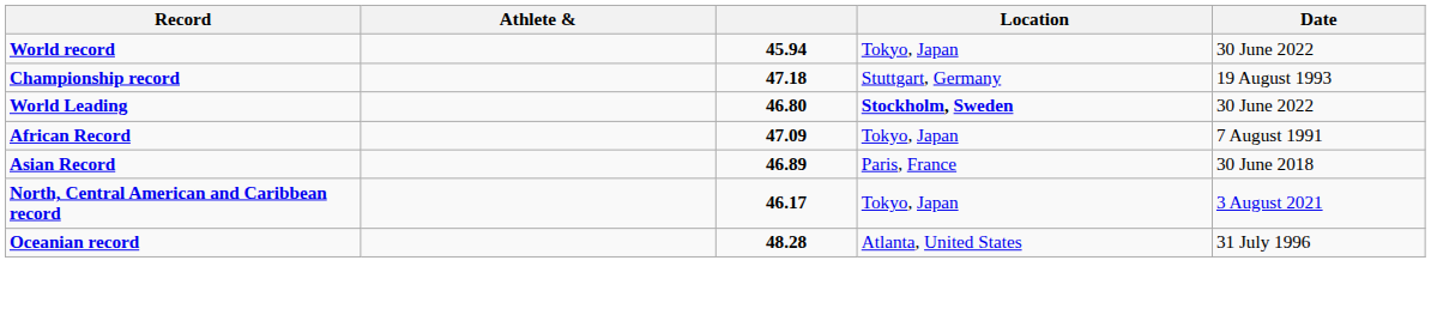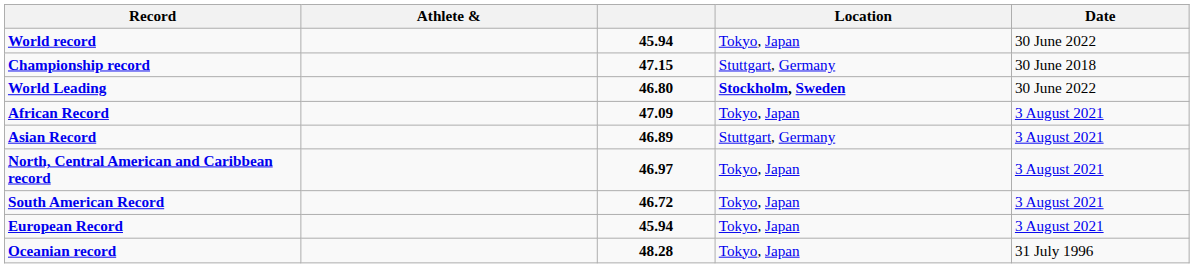 <table class="wikitable">
 <tr>
 <th width=25% align=center>Record</th>
 <th width=25% align=center>Athlete & </th>
 <th width=10% align=center></th>
 <th width=25% align=center>Location</th>
 <th width=15% align=center>Date</th>
 </tr>
 <tr>
 <td><strong><a href='#'>World record</a></strong></td>
 <td></td>
 <td align=center><strong>45.94</strong></td>
 <td><a href='#'>Tokyo</a>, <a href='#'>Japan</a></td>
 <td>30 June 2022</td>
 </tr>
 <tr>
 <td><strong><a href='#'>Championship record</a></strong></td>
 <td></td>
-<td align=center><strong>47.18</strong></td>
+<td align=center><strong>47.15</strong></td>
 <td><a href='#'>Stuttgart</a>, <a href='#'>Germany</a></td>
-<td>19 August 1993</td>
+<td>30 June 2018</td>
 </tr>
 <tr>
 <td><strong><a href='#'>World Leading</a></strong></td>
 <td></td>
 <td align=center><strong>46.80</strong></td>
 <td><strong><a href='#'>Stockholm</a>, <a href='#'>Sweden</a></strong></td>
 <td>30 June 2022</td>
 </tr>
 <tr>
 <td><strong><a href='#'>African Record</a></strong></td>
 <td></td>
 <td align=center><strong>47.09</strong></td>
 <td><a href='#'>Tokyo</a>, <a href='#'>Japan</a></td>
-<td>7 August 1991</td>
+<td><a href='#'>3 August 2021</a></td>
 </tr>
 <tr>
 <td><strong><a href='#'>Asian Record</a></strong></td>
 <td></td>
 <td align=center><strong>46.89</strong></td>
-<td><a href='#'>Paris</a>, <a href='#'>France</a></td>
-<td>30 June 2018</td>
+<td><a href='#'>Stuttgart</a>, <a href='#'>Germany</a></td>
+<td><a href='#'>3 August 2021</a></td>
 </tr>
 <tr>
 <td><strong><a href='#'>North, Central American and Caribbean record</a></strong></td>
 <td></td>
-<td align=center><strong>46.17</strong></td>
+<td align=center><strong>46.97</strong></td>
+<td><a href='#'>Tokyo</a>, <a href='#'>Japan</a></td>
+<td><a href='#'>3 August 2021</a></td>
+</tr>
+<tr>
+<td><strong><a href='#'>South American Record</a></strong></td>
+<td></td>
+<td align=center><strong>46.72</strong></td>
+<td><a href='#'>Tokyo</a>, <a href='#'>Japan</a></td>
+<td><a href='#'>3 August 2021</a></td>
+</tr>
+<tr>
+<td><strong><a href='#'>European Record</a></strong></td>
+<td></td>
+<td align=center><strong>45.94</strong></td>
 <td><a href='#'>Tokyo</a>, <a href='#'>Japan</a></td>
 <td><a href='#'>3 August 2021</a></td>
 </tr>
 <tr>
 <td><strong><a href='#'>Oceanian record</a></strong></td>
 <td></td>
 <td align=center><strong>48.28</strong></td>
-<td><a href='#'>Atlanta</a>, <a href='#'>United States</a></td>
+<td><a href='#'>Tokyo</a>, <a href='#'>Japan</a></td>
 <td>31 July 1996</td>
 </tr>
 </table>
